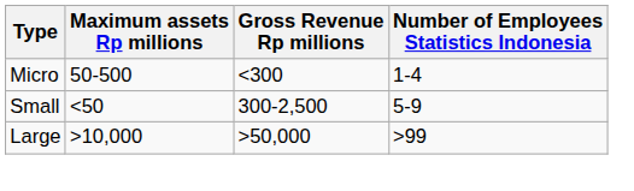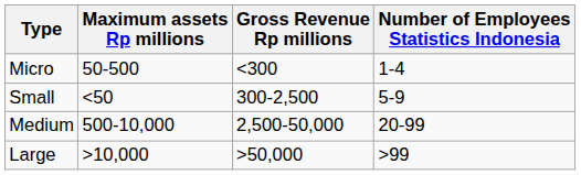 <table class="wikitable">
 <tr>
 <th>Type</th>
 <th>Maximum assets<br><a href='#'>Rp</a> millions</th>
 <th>Gross Revenue<br>Rp millions</th>
 <th>Number of Employees<br><a href='#'>Statistics Indonesia</a></th>
 </tr>
 <tr>
 <td>Micro</td>
 <td>50-500</td>
 <td><300</td>
 <td>1-4</td>
 </tr>
 <tr>
 <td>Small</td>
 <td><50</td>
 <td>300-2,500</td>
 <td>5-9</td>
 </tr>
 <tr>
+<td>Medium</td>
+<td>500-10,000</td>
+<td>2,500-50,000</td>
+<td>20-99</td>
+</tr>
+<tr>
 <td>Large</td>
 <td>>10,000</td>
 <td>>50,000</td>
 <td>>99</td>
 </tr>
 </table>
